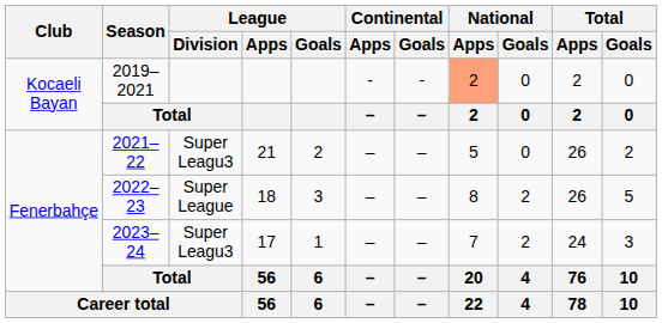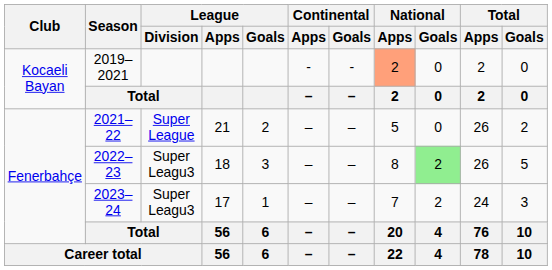 <table class="wikitable" style="text-align: center;">
 <tr>
 <th rowspan=2>Club</th>
 <th rowspan=2>Season</th>
 <th colspan=3>League</th>
 <th colspan=2>Continental</th>
 <th colspan=2>National</th>
 <th colspan=2>Total</th>
 </tr>
 <tr>
 <th>Division</th>
 <th>Apps</th>
 <th>Goals</th>
 <th>Apps</th>
 <th>Goals</th>
 <th>Apps</th>
 <th>Goals</th>
 <th>Apps</th>
 <th>Goals</th>
 </tr>
 <tr>
 <td rowspan=2><a href='#'>Kocaeli Bayan</a></td>
 <td>2019–2021</td>
 <td></td>
 <td></td>
 <td></td>
 <td>-</td>
 <td>-</td>
 <td style="background: lightsalmon;">2</td>
 <td>0</td>
 <td>2</td>
 <td>0</td>
 </tr>
 <tr>
 <th colspan=2>Total</th>
 <th></th>
 <th></th>
 <th>–</th>
 <th>–</th>
 <th>2</th>
 <th>0</th>
 <th>2</th>
 <th>0</th>
 </tr>
 <tr>
 <td rowspan=4><a href='#'>Fenerbahçe</a></td>
 <td><a href='#'>2021–22</a></td>
-<td>Super Leagu3</td>
+<td><a href='#'>Super League</a></td>
 <td>21</td>
 <td>2</td>
 <td>–</td>
 <td>–</td>
 <td>5</td>
 <td>0</td>
 <td>26</td>
 <td>2</td>
 </tr>
 <tr>
 <td><a href='#'>2022–23</a></td>
-<td>Super League</td>
+<td>Super Leagu3</td>
 <td>18</td>
 <td>3</td>
 <td>–</td>
 <td>–</td>
 <td>8</td>
-<td>2</td>
+<td style="background: lightgreen;">2</td>
 <td>26</td>
 <td>5</td>
 </tr>
 <tr>
 <td><a href='#'>2023–24</a></td>
 <td>Super Leagu3</td>
 <td>17</td>
 <td>1</td>
 <td>–</td>
 <td>–</td>
 <td>7</td>
 <td>2</td>
 <td>24</td>
 <td>3</td>
 </tr>
 <tr>
 <th colspan=2>Total</th>
 <th>56</th>
 <th>6</th>
 <th>–</th>
 <th>–</th>
 <th>20</th>
 <th>4</th>
 <th>76</th>
 <th>10</th>
 </tr>
 <tr>
 <th colspan=3>Career total</th>
 <th>56</th>
 <th>6</th>
 <th>–</th>
 <th>–</th>
 <th>22</th>
 <th>4</th>
 <th>78</th>
 <th>10</th>
 </tr>
 </table>
